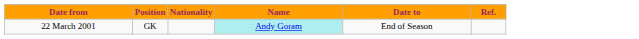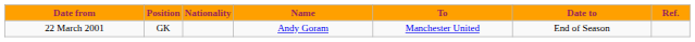 <table class="wikitable"  style="text-align:center; font-size:90%; ">
 <tr>
 <th style="background:#ffa000; color:#98285c; width:200px;">Date from</th>
 <th style="background:#ffa000; color:#98285c; width:50px;">Position</th>
 <th style="background:#ffa000; color:#98285c; width:50px;">Nationality</th>
 <th style="background:#ffa000; color:#98285c; width:200px;">Name</th>
+<th style="background:#ffa000; color:#98285c; width:200px;">To</th>
 <th style="background:#ffa000; color:#98285c; width:200px;">Date to</th>
 <th style="background:#ffa000; color:#98285c; width:50px;">Ref.</th>
 </tr>
 <tr>
 <td>22 March 2001</td>
 <td>GK</td>
 <td></td>
-<td style="background: paleturquoise;"><a href='#'>Andy Goram</a></td>
+<td><a href='#'>Andy Goram</a></td>
+<td><a href='#'>Manchester United</a></td>
 <td>End of Season</td>
 <td></td>
 </tr>
 </table>
